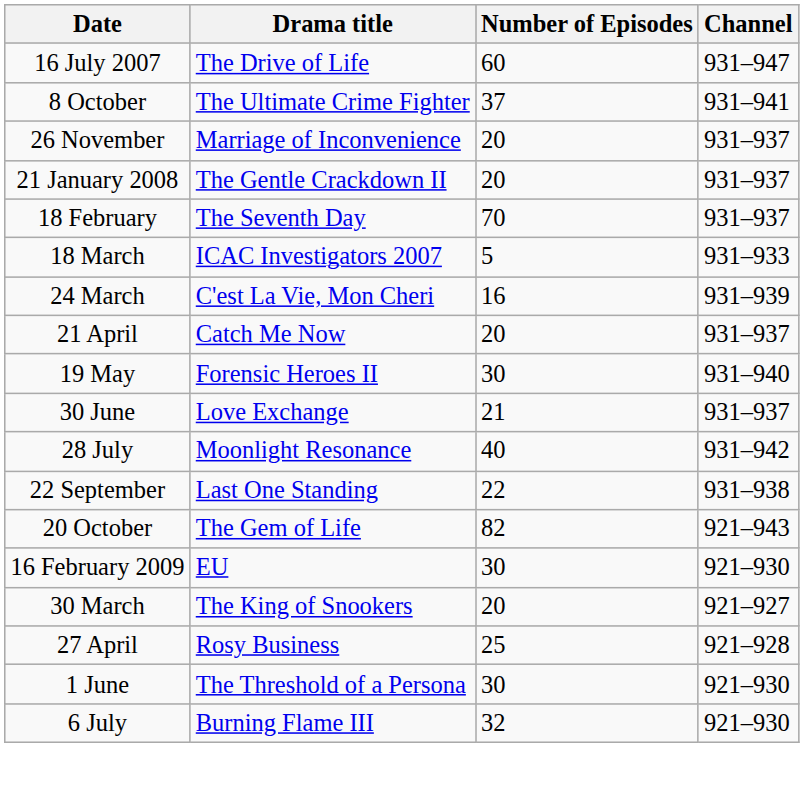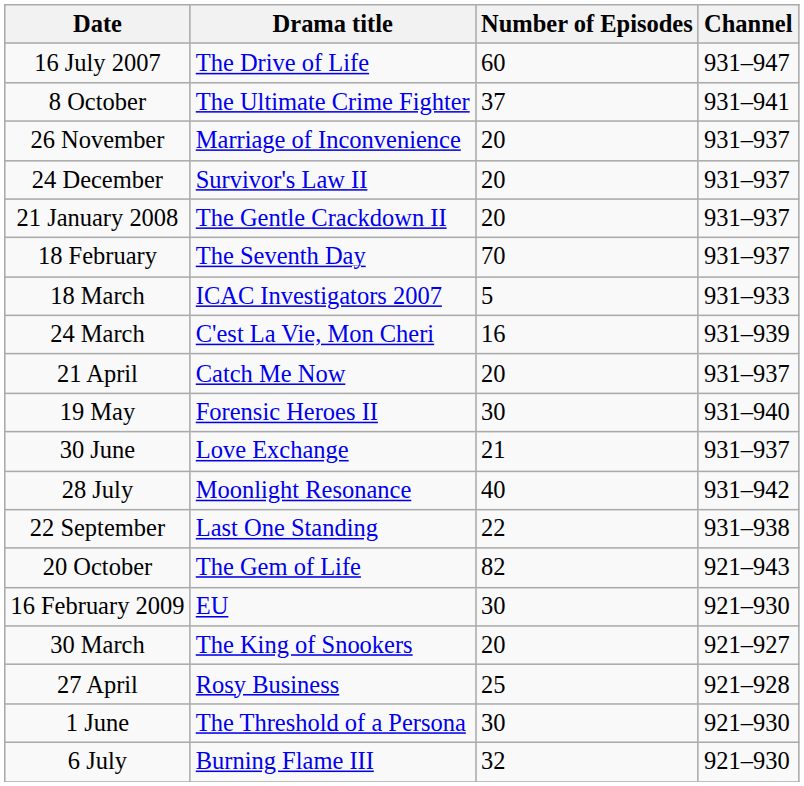 <table class="wikitable">
 <tr>
 <th>Date</th>
 <th>Drama title</th>
 <th>Number of Episodes</th>
 <th>Channel</th>
 </tr>
 <tr>
 <td align="center">16 July 2007</td>
 <td><a href='#'>The Drive of Life</a></td>
 <td>60</td>
 <td>931–947</td>
 </tr>
 <tr>
 <td align="center">8 October</td>
 <td><a href='#'>The Ultimate Crime Fighter</a></td>
 <td>37</td>
 <td>931–941</td>
 </tr>
 <tr>
 <td align="center">26 November</td>
 <td><a href='#'>Marriage of Inconvenience</a></td>
+<td>20</td>
+<td>931–937</td>
+</tr>
+<tr>
+<td align="center">24 December</td>
+<td><a href='#'>Survivor's Law II</a></td>
 <td>20</td>
 <td>931–937</td>
 </tr>
 <tr>
 <td align="center">21 January 2008</td>
 <td><a href='#'>The Gentle Crackdown II</a></td>
 <td>20</td>
 <td>931–937</td>
 </tr>
 <tr>
 <td align="center">18 February</td>
 <td><a href='#'>The Seventh Day</a></td>
 <td>70</td>
 <td>931–937</td>
 </tr>
 <tr>
 <td align="center">18 March</td>
 <td><a href='#'>ICAC Investigators 2007</a></td>
 <td>5</td>
 <td>931–933</td>
 </tr>
 <tr>
 <td align="center">24 March</td>
 <td><a href='#'>C'est La Vie, Mon Cheri</a></td>
 <td>16</td>
 <td>931–939</td>
 </tr>
 <tr>
 <td align="center">21 April</td>
 <td><a href='#'>Catch Me Now</a></td>
 <td>20</td>
 <td>931–937</td>
 </tr>
 <tr>
 <td align="center">19 May</td>
 <td><a href='#'>Forensic Heroes II</a></td>
 <td>30</td>
 <td>931–940</td>
 </tr>
 <tr>
 <td align="center">30 June</td>
 <td><a href='#'>Love Exchange</a></td>
 <td>21</td>
 <td>931–937</td>
 </tr>
 <tr>
 <td align="center">28 July</td>
 <td><a href='#'>Moonlight Resonance</a></td>
 <td>40</td>
 <td>931–942</td>
 </tr>
 <tr>
 <td align="center">22 September</td>
 <td><a href='#'>Last One Standing</a></td>
 <td>22</td>
 <td>931–938</td>
 </tr>
 <tr>
 <td align="center">20 October</td>
 <td><a href='#'>The Gem of Life</a></td>
 <td>82</td>
 <td>921–943</td>
 </tr>
 <tr>
 <td align="center">16 February 2009</td>
 <td><a href='#'>EU</a></td>
 <td>30</td>
 <td>921–930</td>
 </tr>
 <tr>
 <td align="center">30 March</td>
 <td><a href='#'>The King of Snookers</a></td>
 <td>20</td>
 <td>921–927</td>
 </tr>
 <tr>
 <td align="center">27 April</td>
 <td><a href='#'>Rosy Business</a></td>
 <td>25</td>
 <td>921–928</td>
 </tr>
 <tr>
 <td align="center">1 June</td>
 <td><a href='#'>The Threshold of a Persona</a></td>
 <td>30</td>
 <td>921–930</td>
 </tr>
 <tr>
 <td align="center">6 July</td>
 <td><a href='#'>Burning Flame III</a></td>
 <td>32</td>
 <td>921–930</td>
 </tr>
 </table>
